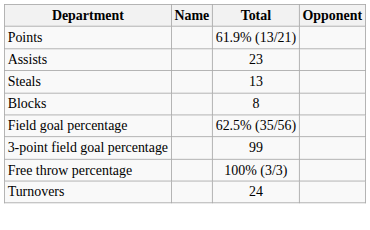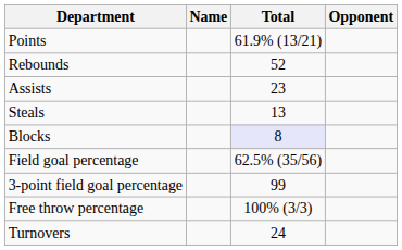 <table class=wikitable>
 <tr>
 <th>Department</th>
 <th>Name</th>
 <th>Total</th>
 <th>Opponent</th>
 </tr>
 <tr>
 <td>Points</td>
 <td></td>
 <td align=center>61.9% (13/21)</td>
+<td></td>
+</tr>
+<tr>
+<td>Rebounds</td>
+<td></td>
+<td align=center>52</td>
 <td></td>
 </tr>
 <tr>
 <td>Assists</td>
 <td></td>
 <td align=center>23</td>
 <td></td>
 </tr>
 <tr>
 <td>Steals</td>
 <td></td>
 <td align=center>13</td>
 <td></td>
 </tr>
 <tr>
 <td>Blocks</td>
 <td></td>
-<td align=center>8</td>
+<td align=center style="background: lavender;">8</td>
 <td></td>
 </tr>
 <tr>
 <td>Field goal percentage</td>
 <td></td>
 <td align=center>62.5% (35/56)</td>
 <td></td>
 </tr>
 <tr>
 <td>3-point field goal percentage</td>
 <td></td>
 <td align=center>99</td>
 <td></td>
 </tr>
 <tr>
 <td>Free throw percentage</td>
 <td></td>
 <td align=center>100% (3/3)</td>
 <td></td>
 </tr>
 <tr>
 <td>Turnovers</td>
 <td></td>
 <td align=center>24</td>
 <td></td>
 </tr>
 </table>
